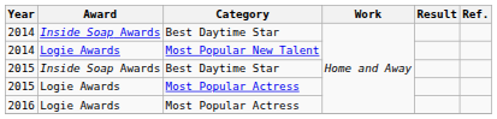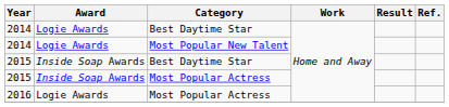 <table class="wikitable">
 <tr>
 <th>Year</th>
 <th>Award</th>
 <th>Category</th>
 <th>Work</th>
 <th>Result</th>
 <th>Ref.</th>
 </tr>
 <tr>
 <td>2014</td>
-<td><a href='#'><em>Inside Soap</em> Awards</a></td>
+<td><a href='#'>Logie Awards</a></td>
 <td>Best Daytime Star</td>
 <td rowspan="5"><em>Home and Away</em></td>
 <td></td>
 <td></td>
 </tr>
 <tr>
 <td>2014</td>
 <td><a href='#'>Logie Awards</a></td>
 <td><a href='#'>Most Popular New Talent</a></td>
 <td></td>
 <td></td>
 </tr>
 <tr>
 <td>2015</td>
 <td><em>Inside Soap</em> Awards</td>
 <td>Best Daytime Star</td>
 <td></td>
 <td></td>
 </tr>
 <tr>
 <td>2015</td>
-<td>Logie Awards</td>
+<td><a href='#'><em>Inside Soap</em> Awards</a></td>
 <td><a href='#'>Most Popular Actress</a></td>
 <td></td>
 <td></td>
 </tr>
 <tr>
 <td>2016</td>
 <td>Logie Awards</td>
 <td>Most Popular Actress</td>
 <td></td>
 <td></td>
 </tr>
 <tr>
 </tr>
 </table>
